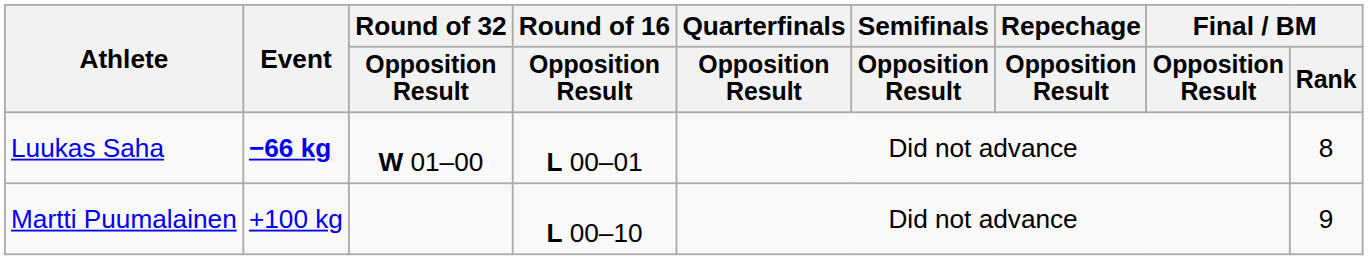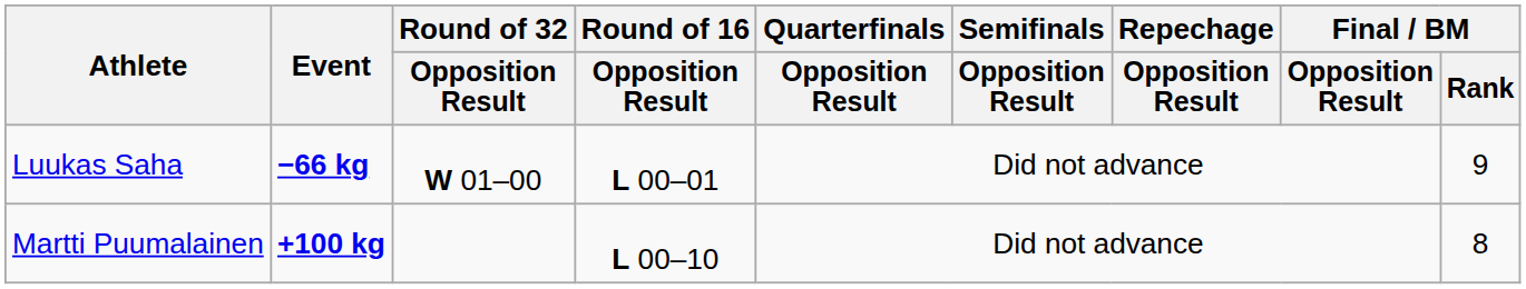 <table class="wikitable" style="font-size:90%;text-align:center">
 <tr>
 <th rowspan="2">Athlete</th>
 <th rowspan="2">Event</th>
 <th>Round of 32</th>
 <th>Round of 16</th>
 <th>Quarterfinals</th>
 <th>Semifinals</th>
 <th>Repechage</th>
 <th colspan="2">Final / BM</th>
 </tr>
 <tr style="font-size:95%">
 <th>Opposition<br>Result</th>
 <th>Opposition<br>Result</th>
 <th>Opposition<br>Result</th>
 <th>Opposition<br>Result</th>
 <th>Opposition<br>Result</th>
 <th>Opposition<br>Result</th>
 <th>Rank</th>
 </tr>
 <tr>
 <td align="left"><a href='#'>Luukas Saha</a></td>
 <td align="left"><strong><a href='#'>−66 kg</a></strong></td>
 <td><br><strong>W</strong> 01–00</td>
 <td><br><strong>L</strong> 00–01</td>
 <td colspan=4>Did not advance</td>
-<td>8</td>
+<td>9</td>
 </tr>
 <tr>
 <td><a href='#'>Martti Puumalainen</a></td>
-<td><a href='#'>+100 kg</a></td>
+<td><strong><a href='#'>+100 kg</a></strong></td>
 <td></td>
 <td><br><strong>L</strong> 00–10</td>
 <td colspan=4>Did not advance</td>
-<td>9</td>
+<td>8</td>
 </tr>
 </table>
